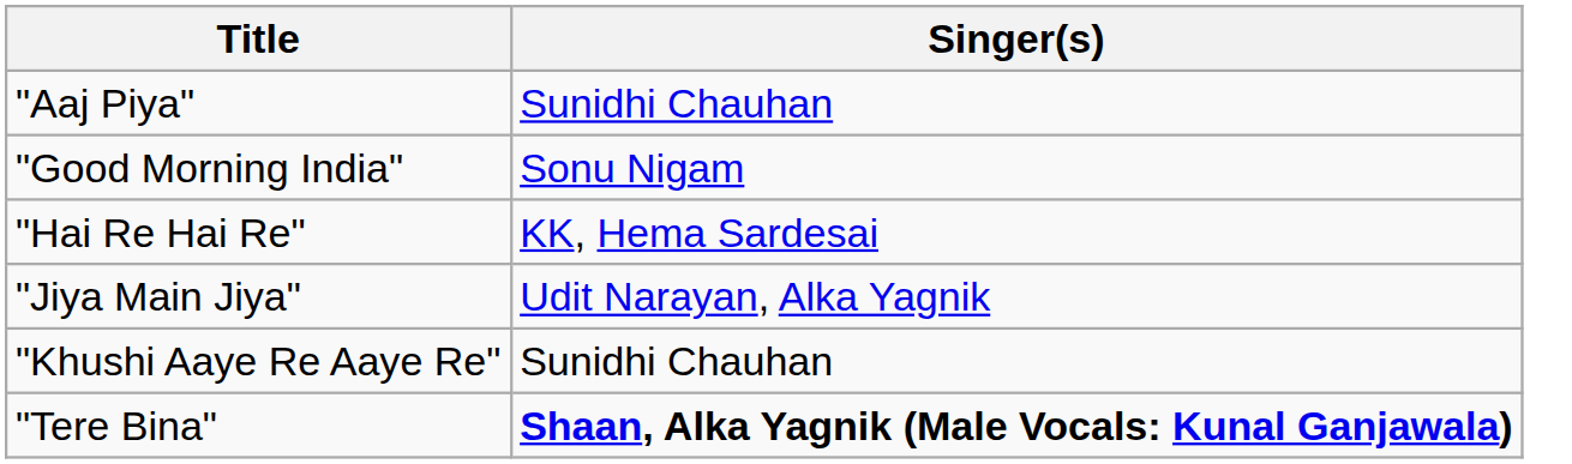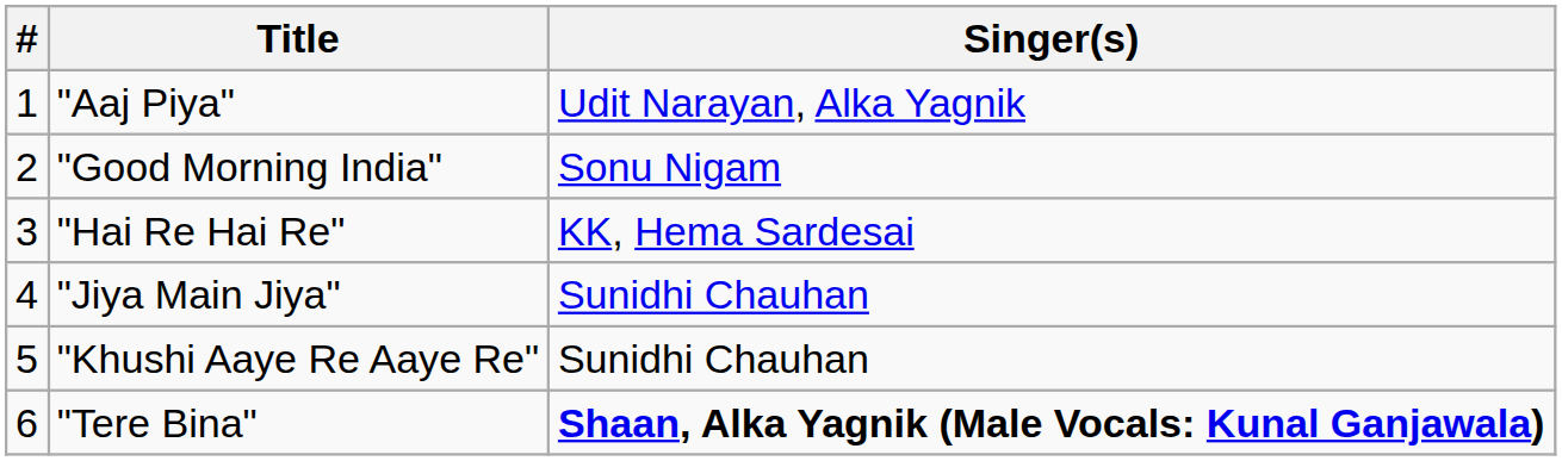 <table class="wikitable sortable" style="font-size:95%;">
 <tr>
+<th>#</th>
 <th>Title</th>
 <th>Singer(s)</th>
 </tr>
 <tr>
+<td>1</td>
 <td>"Aaj Piya"</td>
-<td><a href='#'>Sunidhi Chauhan</a></td>
+<td><a href='#'>Udit Narayan</a>, <a href='#'>Alka Yagnik</a></td>
 </tr>
 <tr>
+<td>2</td>
 <td>"Good Morning India"</td>
 <td><a href='#'>Sonu Nigam</a></td>
 </tr>
 <tr>
+<td>3</td>
 <td>"Hai Re Hai Re"</td>
 <td><a href='#'>KK</a>, <a href='#'>Hema Sardesai</a></td>
 </tr>
 <tr>
+<td>4</td>
 <td>"Jiya Main Jiya"</td>
-<td><a href='#'>Udit Narayan</a>, <a href='#'>Alka Yagnik</a></td>
+<td><a href='#'>Sunidhi Chauhan</a></td>
 </tr>
 <tr>
+<td>5</td>
 <td>"Khushi Aaye Re Aaye Re"</td>
 <td>Sunidhi Chauhan</td>
 </tr>
 <tr>
+<td>6</td>
 <td>"Tere Bina"</td>
 <td><strong><a href='#'>Shaan</a>, Alka Yagnik (Male Vocals: <a href='#'>Kunal Ganjawala</a>)</strong></td>
 </tr>
 </table>
